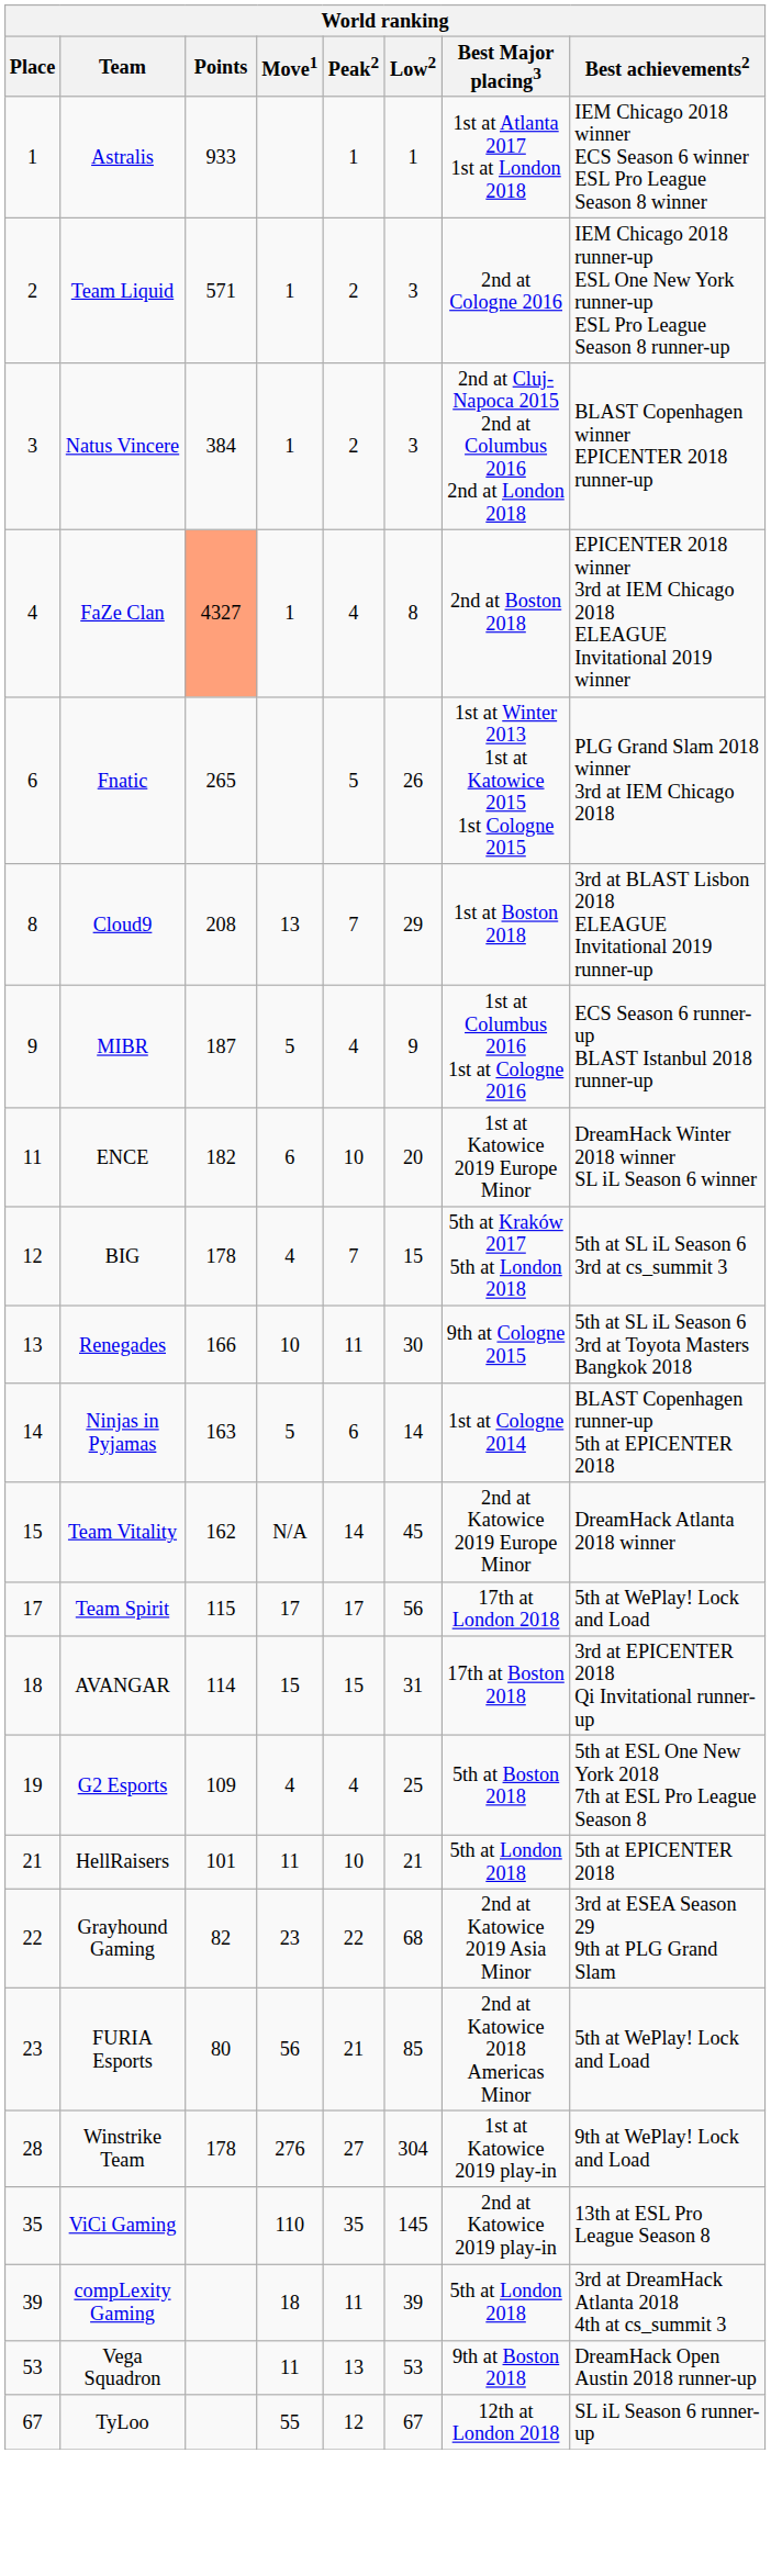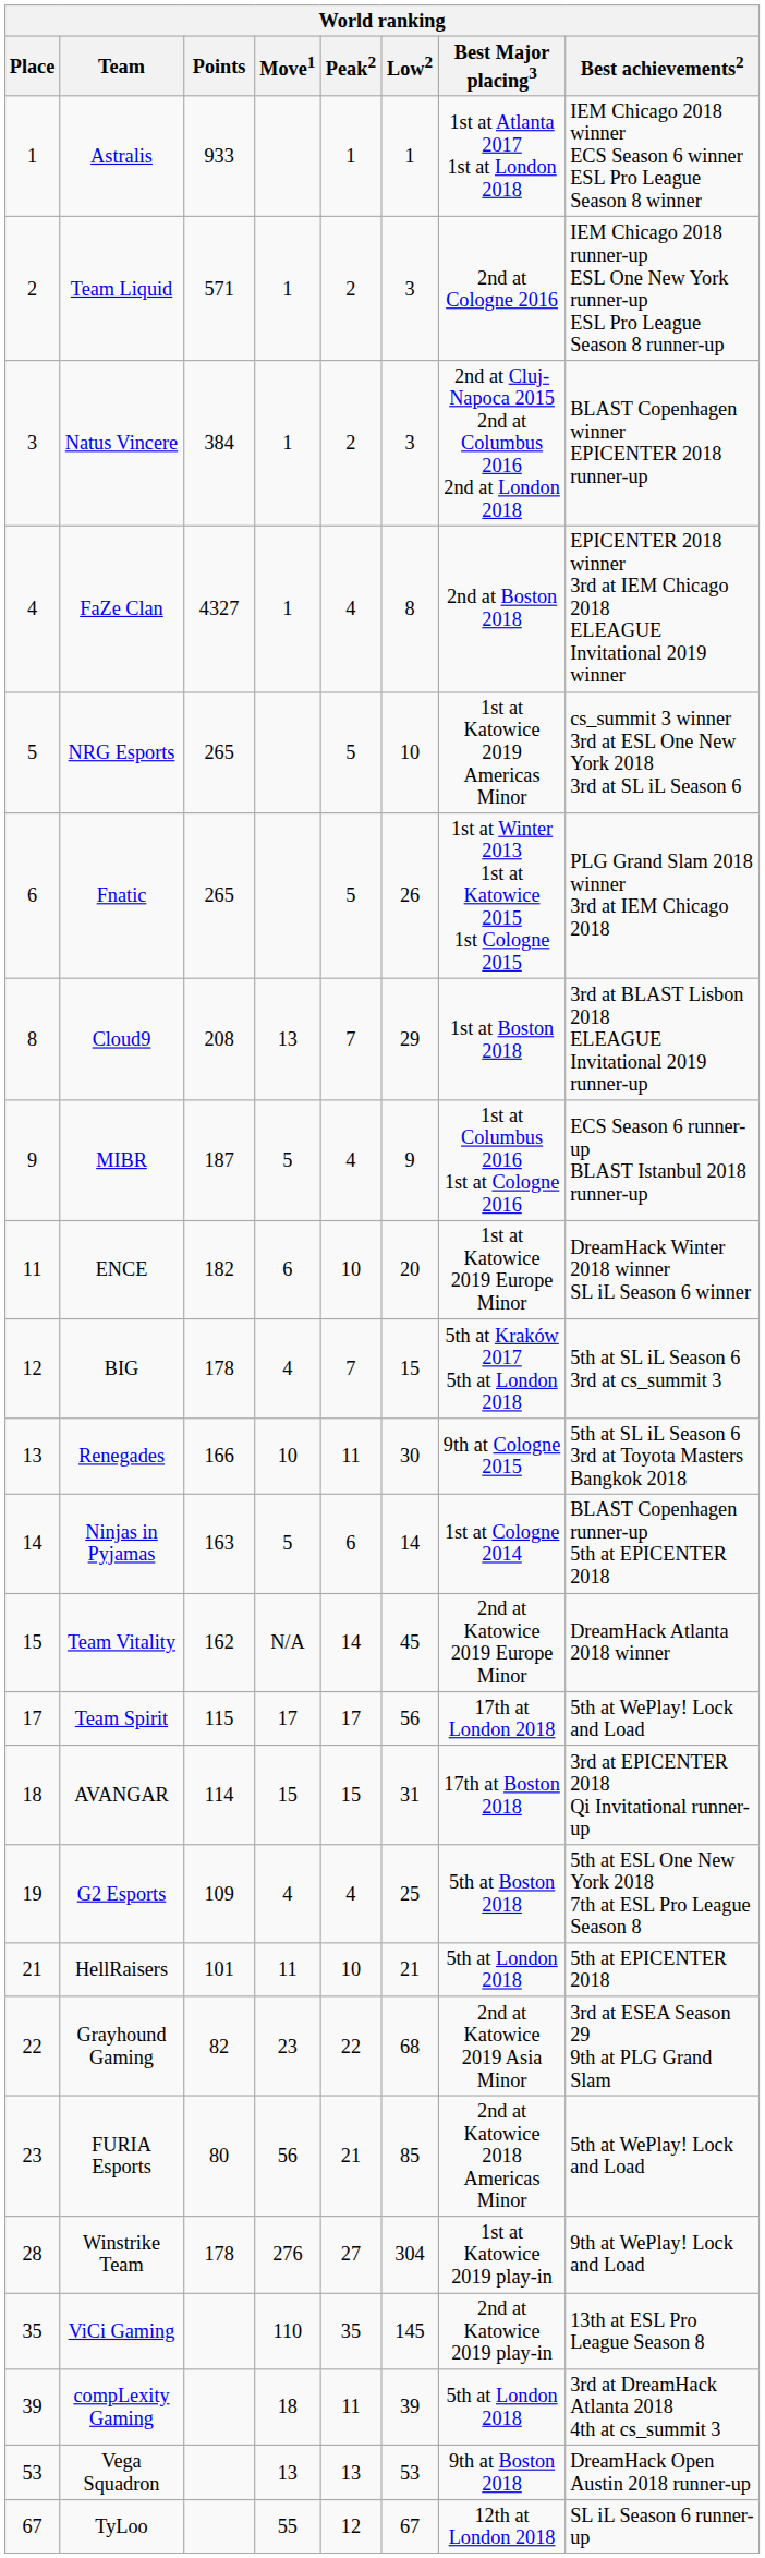 <table class="wikitable" style="text-align: center;">
 <tr>
 <th colspan=8>World ranking</th>
 </tr>
 <tr>
 <th width="30px">Place</th>
 <th width="200px">Team</th>
 <th width="100px">Points</th>
 <th width="50px">Move<sup>1</sup></th>
 <th width="50px">Peak<sup>2</sup></th>
 <th width="50px">Low<sup>2</sup></th>
 <th width="300px">Best Major placing<sup>3</sup></th>
 <th width="200px">Best achievements<sup>2</sup></th>
 </tr>
 <tr>
 <td>1</td>
 <td><a href='#'>Astralis</a></td>
 <td>933</td>
 <td></td>
 <td>1</td>
 <td>1</td>
 <td>1st at <a href='#'>Atlanta 2017</a><br>1st at <a href='#'>London 2018</a></td>
 <td class="wikitable" style="text-align: left;" width="500px">IEM Chicago 2018 winner<br>ECS Season 6 winner<br>ESL Pro League Season 8 winner</td>
 </tr>
 <tr>
 <td>2</td>
 <td><a href='#'>Team Liquid</a></td>
 <td>571</td>
 <td> 1</td>
 <td>2</td>
 <td>3</td>
 <td>2nd at <a href='#'>Cologne 2016</a></td>
 <td class="wikitable" style="text-align: left;" width="500px">IEM Chicago 2018 runner-up<br>ESL One New York runner-up<br>ESL Pro League Season 8 runner-up</td>
 </tr>
 <tr>
 <td>3</td>
 <td><a href='#'>Natus Vincere</a></td>
 <td>384</td>
 <td> 1</td>
 <td>2</td>
 <td>3</td>
 <td>2nd at <a href='#'>Cluj-Napoca 2015</a><br>2nd at <a href='#'>Columbus 2016</a><br>2nd at <a href='#'>London 2018</a></td>
 <td class="wikitable" style="text-align: left;" width="500px">BLAST Copenhagen winner<br>EPICENTER 2018 runner-up</td>
 </tr>
 <tr>
 <td>4</td>
 <td><a href='#'>FaZe Clan</a></td>
-<td style="background: lightsalmon;">4327</td>
+<td>4327</td>
 <td> 1</td>
 <td>4</td>
 <td>8</td>
 <td>2nd at <a href='#'>Boston 2018</a></td>
 <td class="wikitable" style="text-align: left;" width="500px">EPICENTER 2018 winner<br>3rd at IEM Chicago 2018<br>ELEAGUE Invitational 2019 winner</td>
+</tr>
+<tr>
+<td>5</td>
+<td><a href='#'>NRG Esports</a></td>
+<td>265</td>
+<td></td>
+<td>5</td>
+<td>10</td>
+<td>1st at Katowice 2019 Americas Minor</td>
+<td class="wikitable" style="text-align: left;" width="500px">cs_summit 3 winner<br>3rd at ESL One New York 2018<br>3rd at SL iL Season 6</td>
 </tr>
 <tr>
 <td>6</td>
 <td><a href='#'>Fnatic</a></td>
 <td>265</td>
 <td></td>
 <td>5</td>
 <td>26</td>
 <td>1st at <a href='#'>Winter 2013</a><br>1st at <a href='#'>Katowice 2015</a><br>1st <a href='#'>Cologne 2015</a></td>
 <td class="wikitable" style="text-align: left;" width="500px">PLG Grand Slam 2018 winner<br>3rd at IEM Chicago 2018</td>
 </tr>
 <tr>
 <td>8</td>
 <td><a href='#'>Cloud9</a></td>
 <td>208</td>
 <td> 13</td>
 <td>7</td>
 <td>29</td>
 <td>1st at <a href='#'>Boston 2018</a></td>
 <td class="wikitable" style="text-align: left;" width="500px">3rd at BLAST Lisbon 2018<br>ELEAGUE Invitational 2019 runner-up</td>
 </tr>
 <tr>
 <td>9</td>
 <td><a href='#'>MIBR</a></td>
 <td>187</td>
 <td> 5</td>
 <td>4</td>
 <td>9</td>
 <td>1st at <a href='#'>Columbus 2016</a><br>1st at <a href='#'>Cologne 2016</a></td>
 <td class="wikitable" style="text-align: left;" width="500px">ECS Season 6 runner-up<br>BLAST Istanbul 2018 runner-up</td>
 </tr>
 <tr>
 <td>11</td>
 <td>ENCE</td>
 <td>182</td>
 <td> 6</td>
 <td>10</td>
 <td>20</td>
 <td>1st at Katowice 2019 Europe Minor</td>
 <td class="wikitable" style="text-align: left;" width="500px">DreamHack Winter 2018 winner<br>SL iL Season 6 winner</td>
 </tr>
 <tr>
 <td>12</td>
 <td>BIG</td>
 <td>178</td>
 <td> 4</td>
 <td>7</td>
 <td>15</td>
 <td>5th at <a href='#'>Kraków 2017</a><br>5th at <a href='#'>London 2018</a></td>
 <td class="wikitable" style="text-align: left;" width="500px">5th at SL iL Season 6<br>3rd at cs_summit 3</td>
 </tr>
 <tr>
 <td>13</td>
 <td><a href='#'>Renegades</a></td>
 <td>166</td>
 <td> 10</td>
 <td>11</td>
 <td>30</td>
 <td>9th at <a href='#'>Cologne 2015</a></td>
 <td class="wikitable" style="text-align: left;" width="500px">5th at SL iL Season 6<br>3rd at Toyota Masters Bangkok 2018</td>
 </tr>
 <tr>
 <td>14</td>
 <td><a href='#'>Ninjas in Pyjamas</a></td>
 <td>163</td>
 <td> 5</td>
 <td>6</td>
 <td>14</td>
 <td>1st at <a href='#'>Cologne 2014</a></td>
 <td class="wikitable" style="text-align: left;" width="500px">BLAST Copenhagen runner-up<br>5th at EPICENTER 2018</td>
 </tr>
 <tr>
 <td>15</td>
 <td><a href='#'>Team Vitality</a></td>
 <td>162</td>
 <td>N/A</td>
 <td>14</td>
 <td>45</td>
 <td>2nd at Katowice 2019 Europe Minor</td>
 <td class="wikitable" style="text-align: left;" width="500px">DreamHack Atlanta 2018 winner</td>
 </tr>
 <tr>
 <td>17</td>
 <td><a href='#'>Team Spirit</a></td>
 <td>115</td>
 <td> 17</td>
 <td>17</td>
 <td>56</td>
 <td>17th at <a href='#'>London 2018</a></td>
 <td class="wikitable" style="text-align: left;" width="500px">5th at WePlay! Lock and Load</td>
 </tr>
 <tr>
 <td>18</td>
 <td>AVANGAR</td>
 <td>114</td>
 <td> 15</td>
 <td>15</td>
 <td>31</td>
 <td>17th at <a href='#'>Boston 2018</a></td>
 <td class="wikitable" style="text-align: left;" width="500px">3rd at EPICENTER 2018<br>Qi Invitational runner-up</td>
 </tr>
 <tr>
 <td>19</td>
 <td><a href='#'>G2 Esports</a></td>
 <td>109</td>
 <td> 4</td>
 <td>4</td>
 <td>25</td>
 <td>5th at <a href='#'>Boston 2018</a></td>
 <td class="wikitable" style="text-align: left;" width="500px">5th at ESL One New York 2018<br>7th at ESL Pro League Season 8</td>
 </tr>
 <tr>
 <td>21</td>
 <td>HellRaisers</td>
 <td>101</td>
 <td> 11</td>
 <td>10</td>
 <td>21</td>
 <td>5th at <a href='#'>London 2018</a></td>
 <td class="wikitable" style="text-align: left;" width="500px">5th at EPICENTER 2018</td>
 </tr>
 <tr>
 <td>22</td>
 <td>Grayhound Gaming</td>
 <td>82</td>
 <td> 23</td>
 <td>22</td>
 <td>68</td>
 <td>2nd at Katowice 2019 Asia Minor</td>
 <td class="wikitable" style="text-align: left;" width="500px">3rd at ESEA Season 29<br>9th at PLG Grand Slam</td>
 </tr>
 <tr>
 <td>23</td>
 <td>FURIA Esports</td>
 <td>80</td>
 <td> 56</td>
 <td>21</td>
 <td>85</td>
 <td>2nd at Katowice 2018 Americas Minor</td>
 <td class="wikitable" style="text-align: left;" width="500px">5th at WePlay! Lock and Load</td>
 </tr>
 <tr>
 <td>28</td>
 <td>Winstrike Team</td>
 <td>178</td>
 <td> 276</td>
 <td>27</td>
 <td>304</td>
 <td>1st at Katowice 2019 play-in</td>
 <td class="wikitable" style="text-align: left;" width="500px">9th at WePlay! Lock and Load</td>
 </tr>
 <tr>
 <td>35</td>
 <td><a href='#'>ViCi Gaming</a></td>
 <td></td>
 <td> 110</td>
 <td>35</td>
 <td>145</td>
 <td>2nd at Katowice 2019 play-in</td>
 <td class="wikitable" style="text-align: left;" width="500px">13th at ESL Pro League Season 8</td>
 </tr>
 <tr>
 <td>39</td>
 <td><a href='#'>compLexity Gaming</a></td>
 <td></td>
 <td> 18</td>
 <td>11</td>
 <td>39</td>
 <td>5th at <a href='#'>London 2018</a></td>
 <td class="wikitable" style="text-align: left;" width="500px">3rd at DreamHack Atlanta 2018<br>4th at cs_summit 3</td>
 </tr>
 <tr>
 <td>53</td>
 <td>Vega Squadron</td>
 <td></td>
-<td> 11</td>
+<td> 13</td>
 <td>13</td>
 <td>53</td>
 <td>9th at <a href='#'>Boston 2018</a></td>
 <td class="wikitable" style="text-align: left;" width="500px">DreamHack Open Austin 2018 runner-up</td>
 </tr>
 <tr>
 <td>67</td>
 <td>TyLoo</td>
 <td></td>
 <td> 55</td>
 <td>12</td>
 <td>67</td>
 <td>12th at <a href='#'>London 2018</a></td>
 <td class="wikitable" style="text-align: left;" width="500px">SL iL Season 6 runner-up</td>
 </tr>
 </table>
